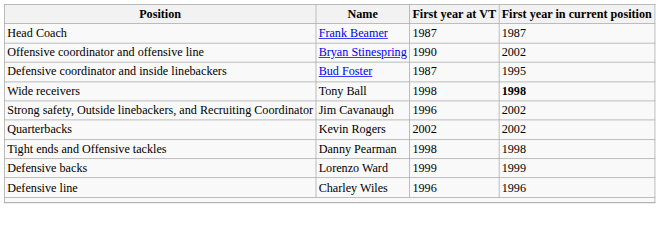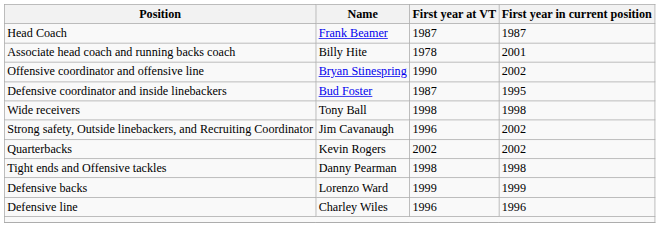 <table class="wikitable">
 <tr>
 <th><strong>Position</strong></th>
 <th><strong>Name</strong></th>
 <th><strong>First year at VT</strong></th>
 <th><strong>First year in current position</strong></th>
 </tr>
 <tr>
 <td>Head Coach</td>
 <td><a href='#'>Frank Beamer</a></td>
 <td>1987</td>
 <td>1987</td>
+</tr>
+<tr>
+<td>Associate head coach and running backs coach</td>
+<td>Billy Hite</td>
+<td>1978</td>
+<td>2001</td>
 </tr>
 <tr>
 <td>Offensive coordinator and offensive line</td>
 <td><a href='#'>Bryan Stinespring</a></td>
 <td>1990</td>
 <td>2002</td>
 </tr>
 <tr>
 <td>Defensive coordinator and inside linebackers</td>
 <td><a href='#'>Bud Foster</a></td>
 <td>1987</td>
 <td>1995</td>
 </tr>
 <tr>
 <td>Wide receivers</td>
 <td>Tony Ball</td>
 <td>1998</td>
-<td><strong>1998</strong></td>
+<td>1998</td>
 </tr>
 <tr>
 <td>Strong safety, Outside linebackers, and Recruiting Coordinator</td>
 <td>Jim Cavanaugh</td>
 <td>1996</td>
 <td>2002</td>
 </tr>
 <tr>
 <td>Quarterbacks</td>
 <td>Kevin Rogers</td>
 <td>2002</td>
 <td>2002</td>
 </tr>
 <tr>
 <td>Tight ends and Offensive tackles</td>
 <td>Danny Pearman</td>
 <td>1998</td>
 <td>1998</td>
 </tr>
 <tr>
 <td>Defensive backs</td>
 <td>Lorenzo Ward</td>
 <td>1999</td>
 <td>1999</td>
 </tr>
 <tr>
 <td>Defensive line</td>
 <td>Charley Wiles</td>
 <td>1996</td>
 <td>1996</td>
 </tr>
 <tr>
 <td colspan=4></td>
 </tr>
 <tr>
 </tr>
 </table>
